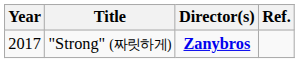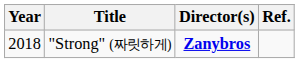 <table class="wikitable" style="text-align:center;">
 <tr>
 <th>Year</th>
 <th>Title</th>
 <th>Director(s)</th>
 <th>Ref.</th>
 </tr>
 <tr>
-<td>2017</td>
+<td>2018</td>
 <td>"Strong" <small>(짜릿하게)</small></td>
 <td><strong><a href='#'>Zanybros</a></strong></td>
 <td></td>
 </tr>
 </table>
